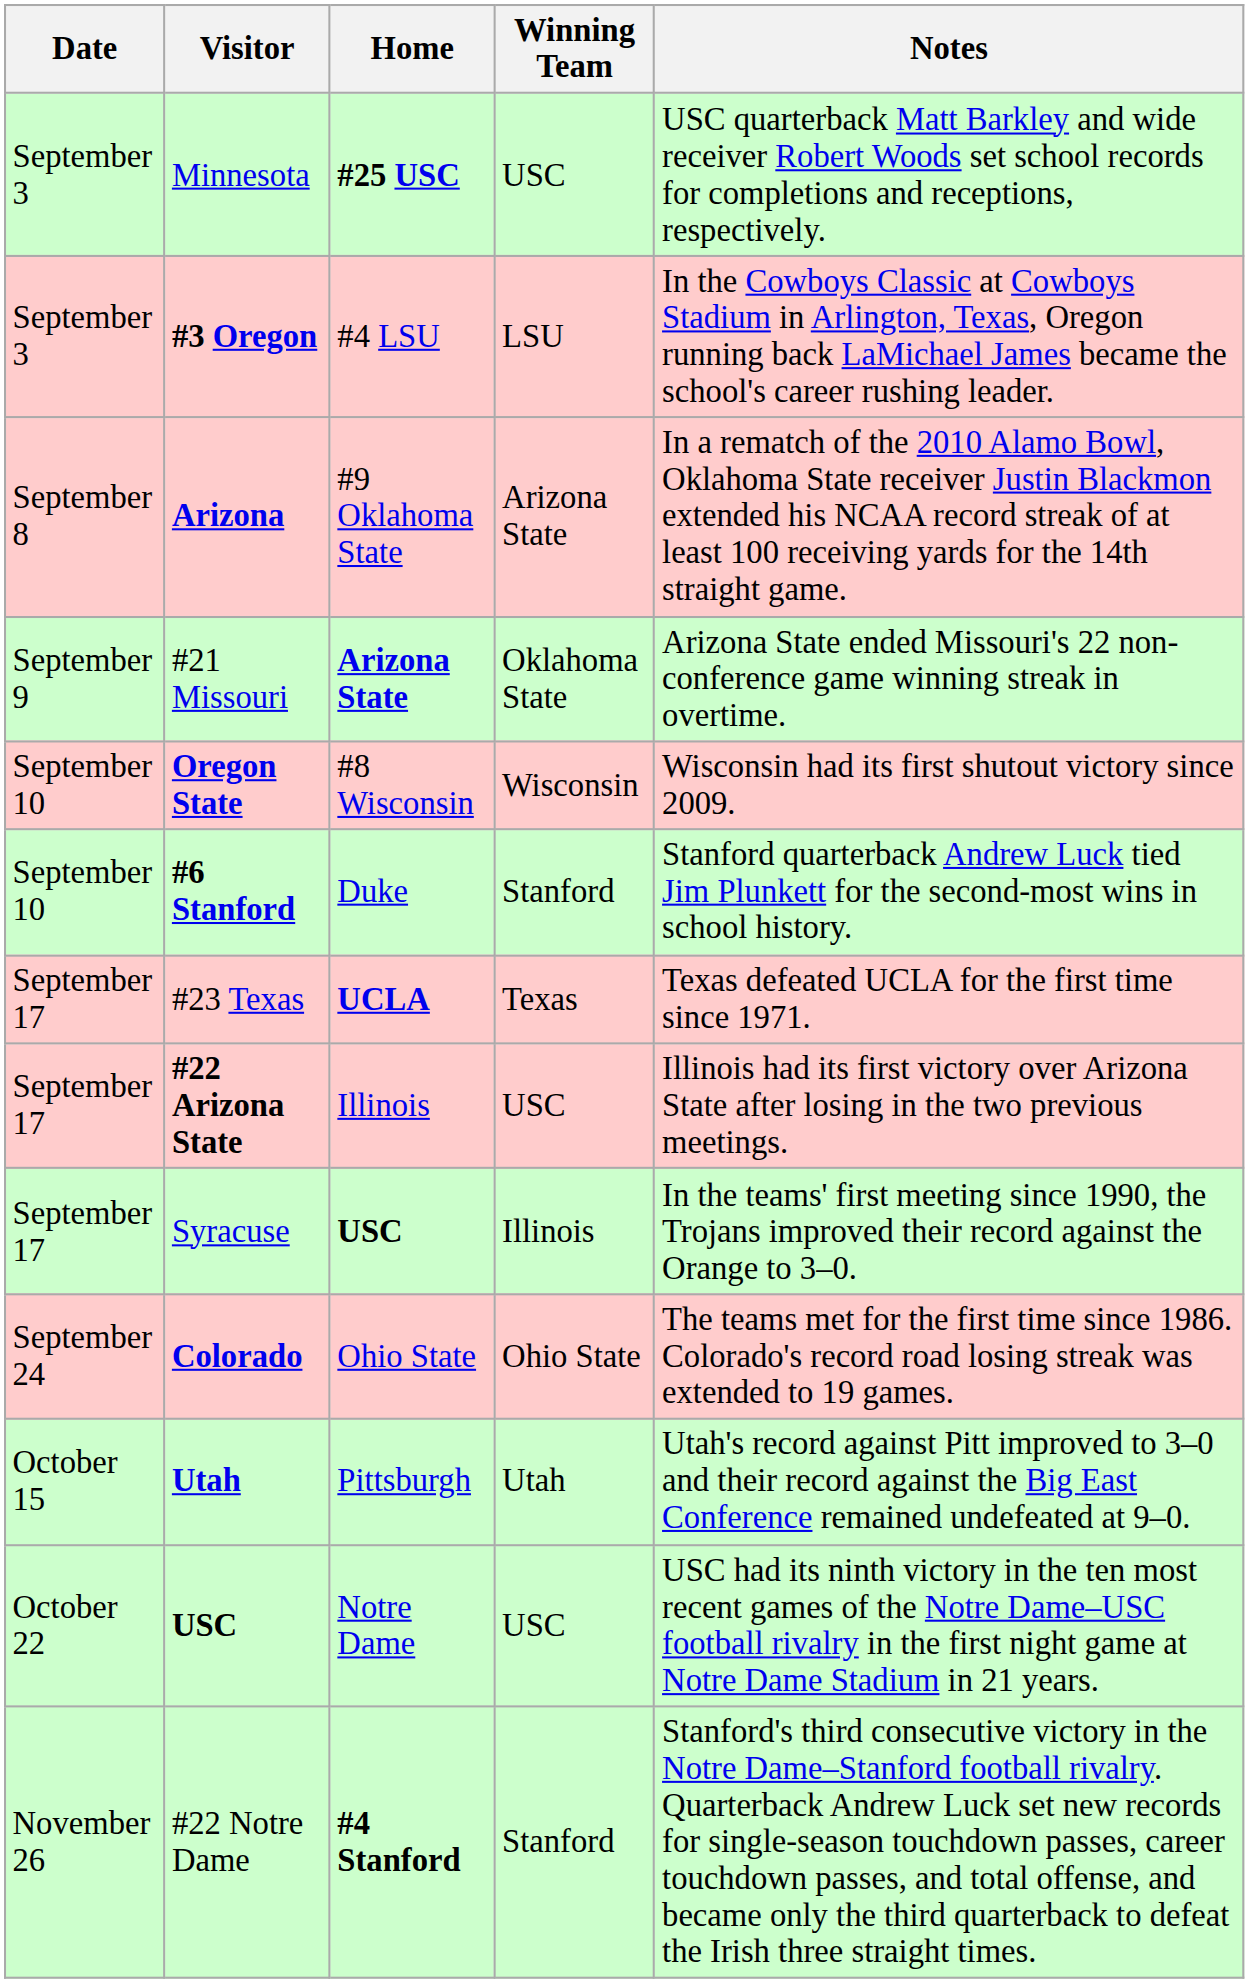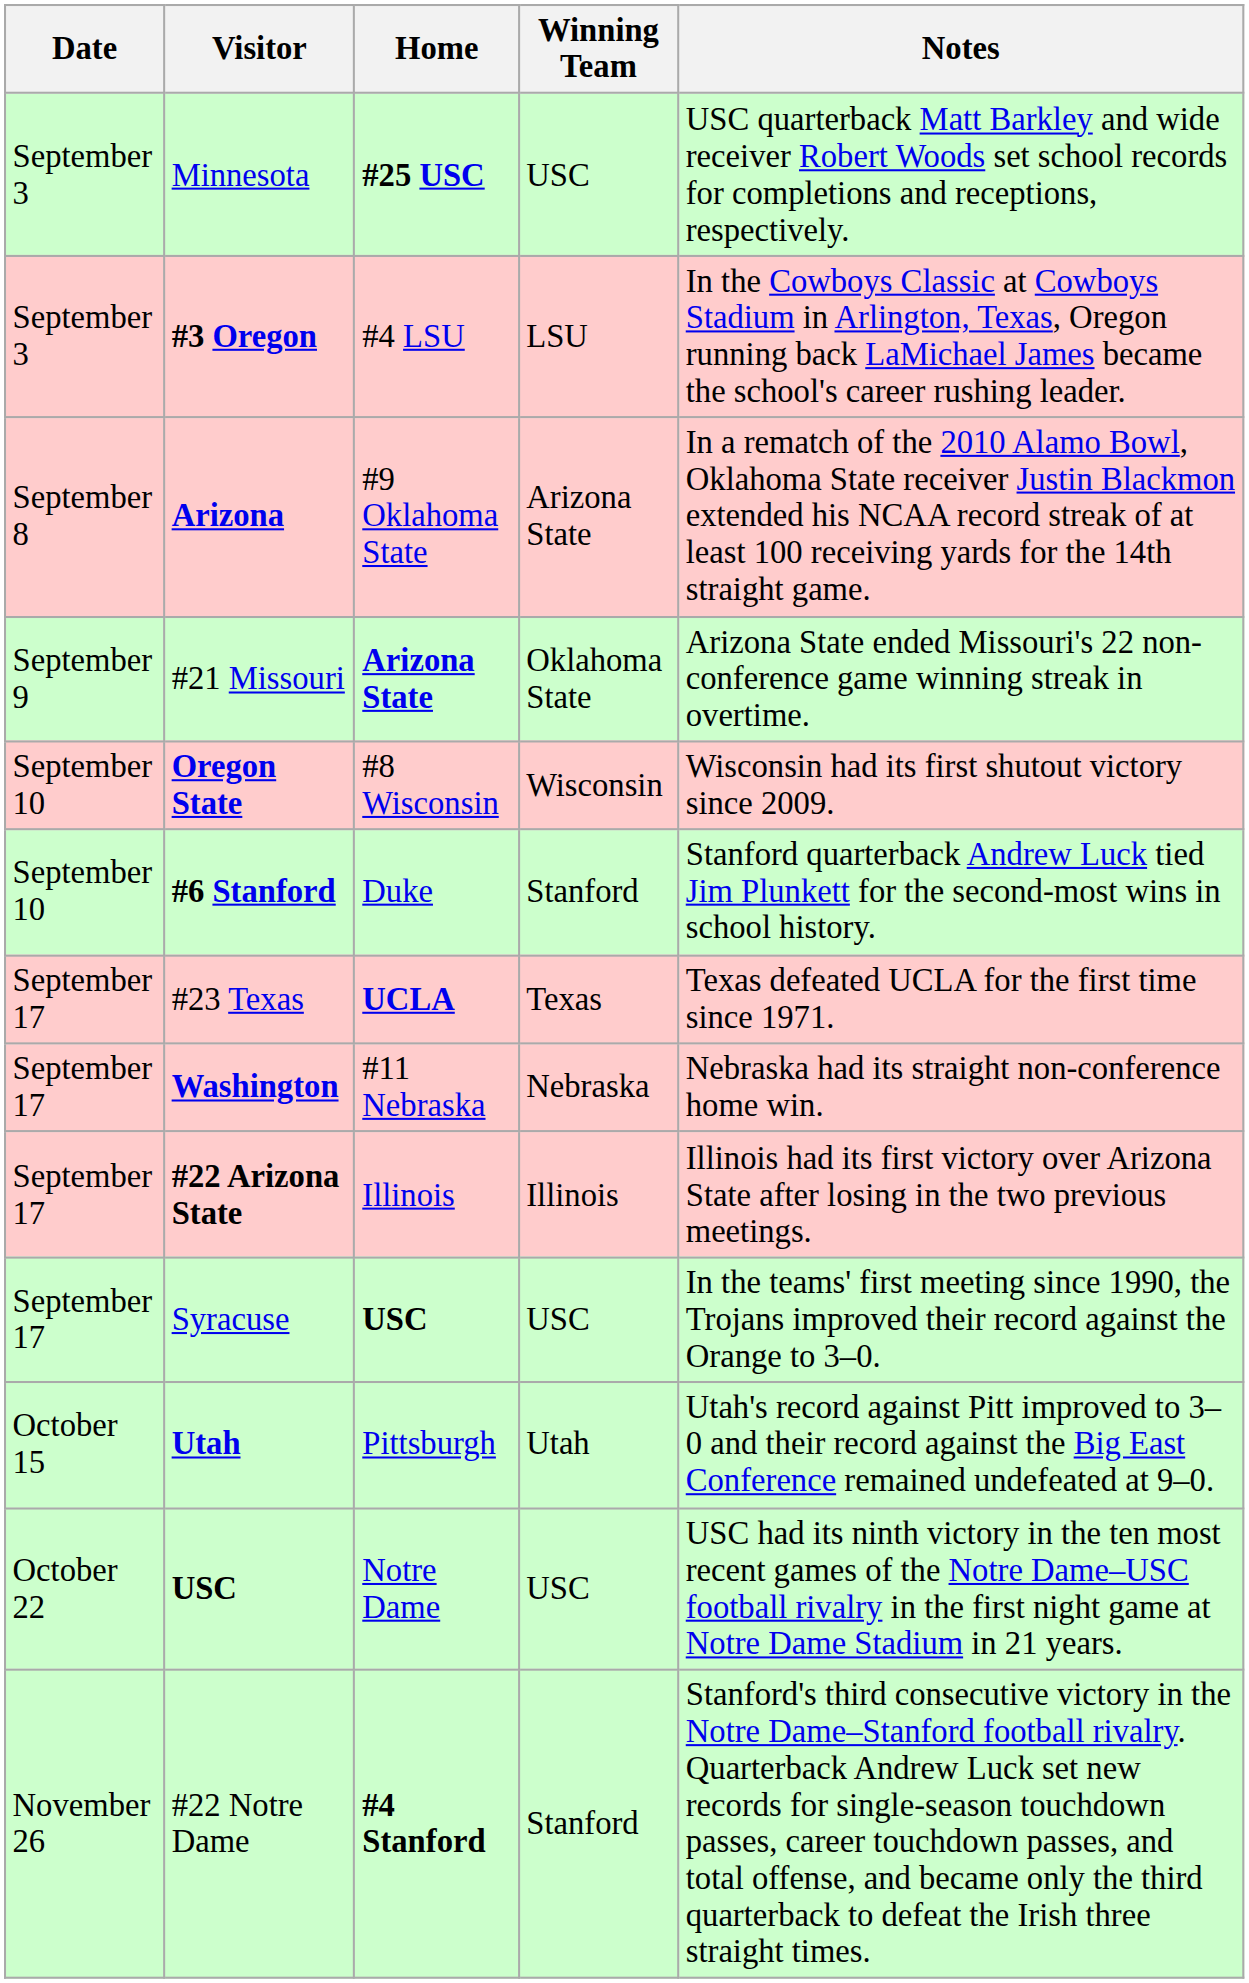 <table class="wikitable">
 <tr>
 <th>Date</th>
 <th>Visitor</th>
 <th>Home</th>
 <th>Winning Team</th>
 <th>Notes</th>
 </tr>
 <tr bgcolor=#ccffcc>
 <td>September 3</td>
 <td><a href='#'>Minnesota</a></td>
 <td><strong>#25 <a href='#'>USC</a></strong></td>
 <td>USC</td>
 <td>USC quarterback <a href='#'>Matt Barkley</a> and wide receiver <a href='#'>Robert Woods</a> set school records for completions and receptions, respectively.</td>
 </tr>
 <tr bgcolor=#ffcccc>
 <td>September 3</td>
 <td><strong>#3 <a href='#'>Oregon</a></strong></td>
 <td>#4 <a href='#'>LSU</a></td>
 <td>LSU</td>
 <td>In the <a href='#'>Cowboys Classic</a> at <a href='#'>Cowboys Stadium</a> in <a href='#'>Arlington, Texas</a>,  Oregon running back <a href='#'>LaMichael James</a> became the school's career rushing leader.</td>
 </tr>
 <tr bgcolor=#ffcccc>
 <td>September 8</td>
 <td><strong><a href='#'>Arizona</a></strong></td>
 <td>#9 <a href='#'>Oklahoma State</a></td>
 <td>Arizona State</td>
 <td>In a rematch of the <a href='#'>2010 Alamo Bowl</a>, Oklahoma State receiver <a href='#'>Justin Blackmon</a> extended his NCAA record streak of at least 100 receiving yards for the 14th straight game.</td>
 </tr>
 <tr bgcolor=#ccffcc>
 <td>September 9</td>
 <td>#21 <a href='#'>Missouri</a></td>
 <td><strong><a href='#'>Arizona State</a></strong></td>
 <td>Oklahoma State</td>
 <td>Arizona State ended Missouri's 22 non-conference game winning streak in overtime.</td>
 </tr>
 <tr bgcolor=#ffcccc>
 <td>September 10</td>
 <td><strong><a href='#'>Oregon State</a></strong></td>
 <td>#8 <a href='#'>Wisconsin</a></td>
 <td>Wisconsin</td>
 <td>Wisconsin had its first shutout victory since 2009.</td>
 </tr>
 <tr bgcolor=#ccffcc>
 <td>September 10</td>
 <td><strong>#6 <a href='#'>Stanford</a></strong></td>
 <td><a href='#'>Duke</a></td>
 <td>Stanford</td>
 <td>Stanford quarterback <a href='#'>Andrew Luck</a> tied <a href='#'>Jim Plunkett</a> for the second-most wins in school history.</td>
 </tr>
 <tr bgcolor=#ffcccc>
 <td>September 17</td>
 <td>#23 <a href='#'>Texas</a></td>
 <td><strong><a href='#'>UCLA</a></strong></td>
 <td>Texas</td>
 <td>Texas defeated UCLA for the first time since 1971.</td>
 </tr>
 <tr bgcolor=#ffcccc>
 <td>September 17</td>
+<td><strong><a href='#'>Washington</a></strong></td>
+<td>#11 <a href='#'>Nebraska</a></td>
+<td>Nebraska</td>
+<td>Nebraska had its straight non-conference home win.</td>
+</tr>
+<tr bgcolor=#ffcccc>
+<td>September 17</td>
 <td><strong>#22 Arizona State</strong></td>
 <td><a href='#'>Illinois</a></td>
-<td>USC</td>
+<td>Illinois</td>
 <td>Illinois had its first victory over Arizona State after losing in the two previous meetings.</td>
 </tr>
 <tr bgcolor=#ccffcc>
 <td>September 17</td>
 <td><a href='#'>Syracuse</a></td>
 <td><strong>USC</strong></td>
-<td>Illinois</td>
+<td>USC</td>
 <td>In the teams' first meeting since 1990, the Trojans improved their record against the Orange to 3–0.</td>
-</tr>
-<tr bgcolor=#ffcccc>
-<td>September 24</td>
-<td><strong><a href='#'>Colorado</a></strong></td>
-<td><a href='#'>Ohio State</a></td>
-<td>Ohio State</td>
-<td>The teams met for the first time since 1986.  Colorado's record road losing streak was extended to 19 games.</td>
 </tr>
 <tr bgcolor=#ccffcc>
 <td>October 15</td>
 <td><strong><a href='#'>Utah</a></strong></td>
 <td><a href='#'>Pittsburgh</a></td>
 <td>Utah</td>
 <td>Utah's record against Pitt improved to 3–0 and their record against the <a href='#'>Big East Conference</a> remained undefeated at 9–0.</td>
 </tr>
 <tr bgcolor=ccffcc>
 <td>October 22</td>
 <td><strong>USC</strong></td>
 <td><a href='#'>Notre Dame</a></td>
 <td>USC</td>
 <td>USC had its ninth victory in the ten most recent games of the <a href='#'>Notre Dame–USC football rivalry</a> in the first night game at <a href='#'>Notre Dame Stadium</a> in 21 years.</td>
 </tr>
 <tr bgcolor=ccffcc>
 <td>November 26</td>
 <td>#22 Notre Dame</td>
 <td><strong>#4 Stanford</strong></td>
 <td>Stanford</td>
 <td>Stanford's third consecutive victory in the <a href='#'>Notre Dame–Stanford football rivalry</a>.  Quarterback Andrew Luck set new records for single-season touchdown passes, career touchdown passes, and total offense, and became only the third quarterback to defeat the Irish three straight times.</td>
 </tr>
 </table>
